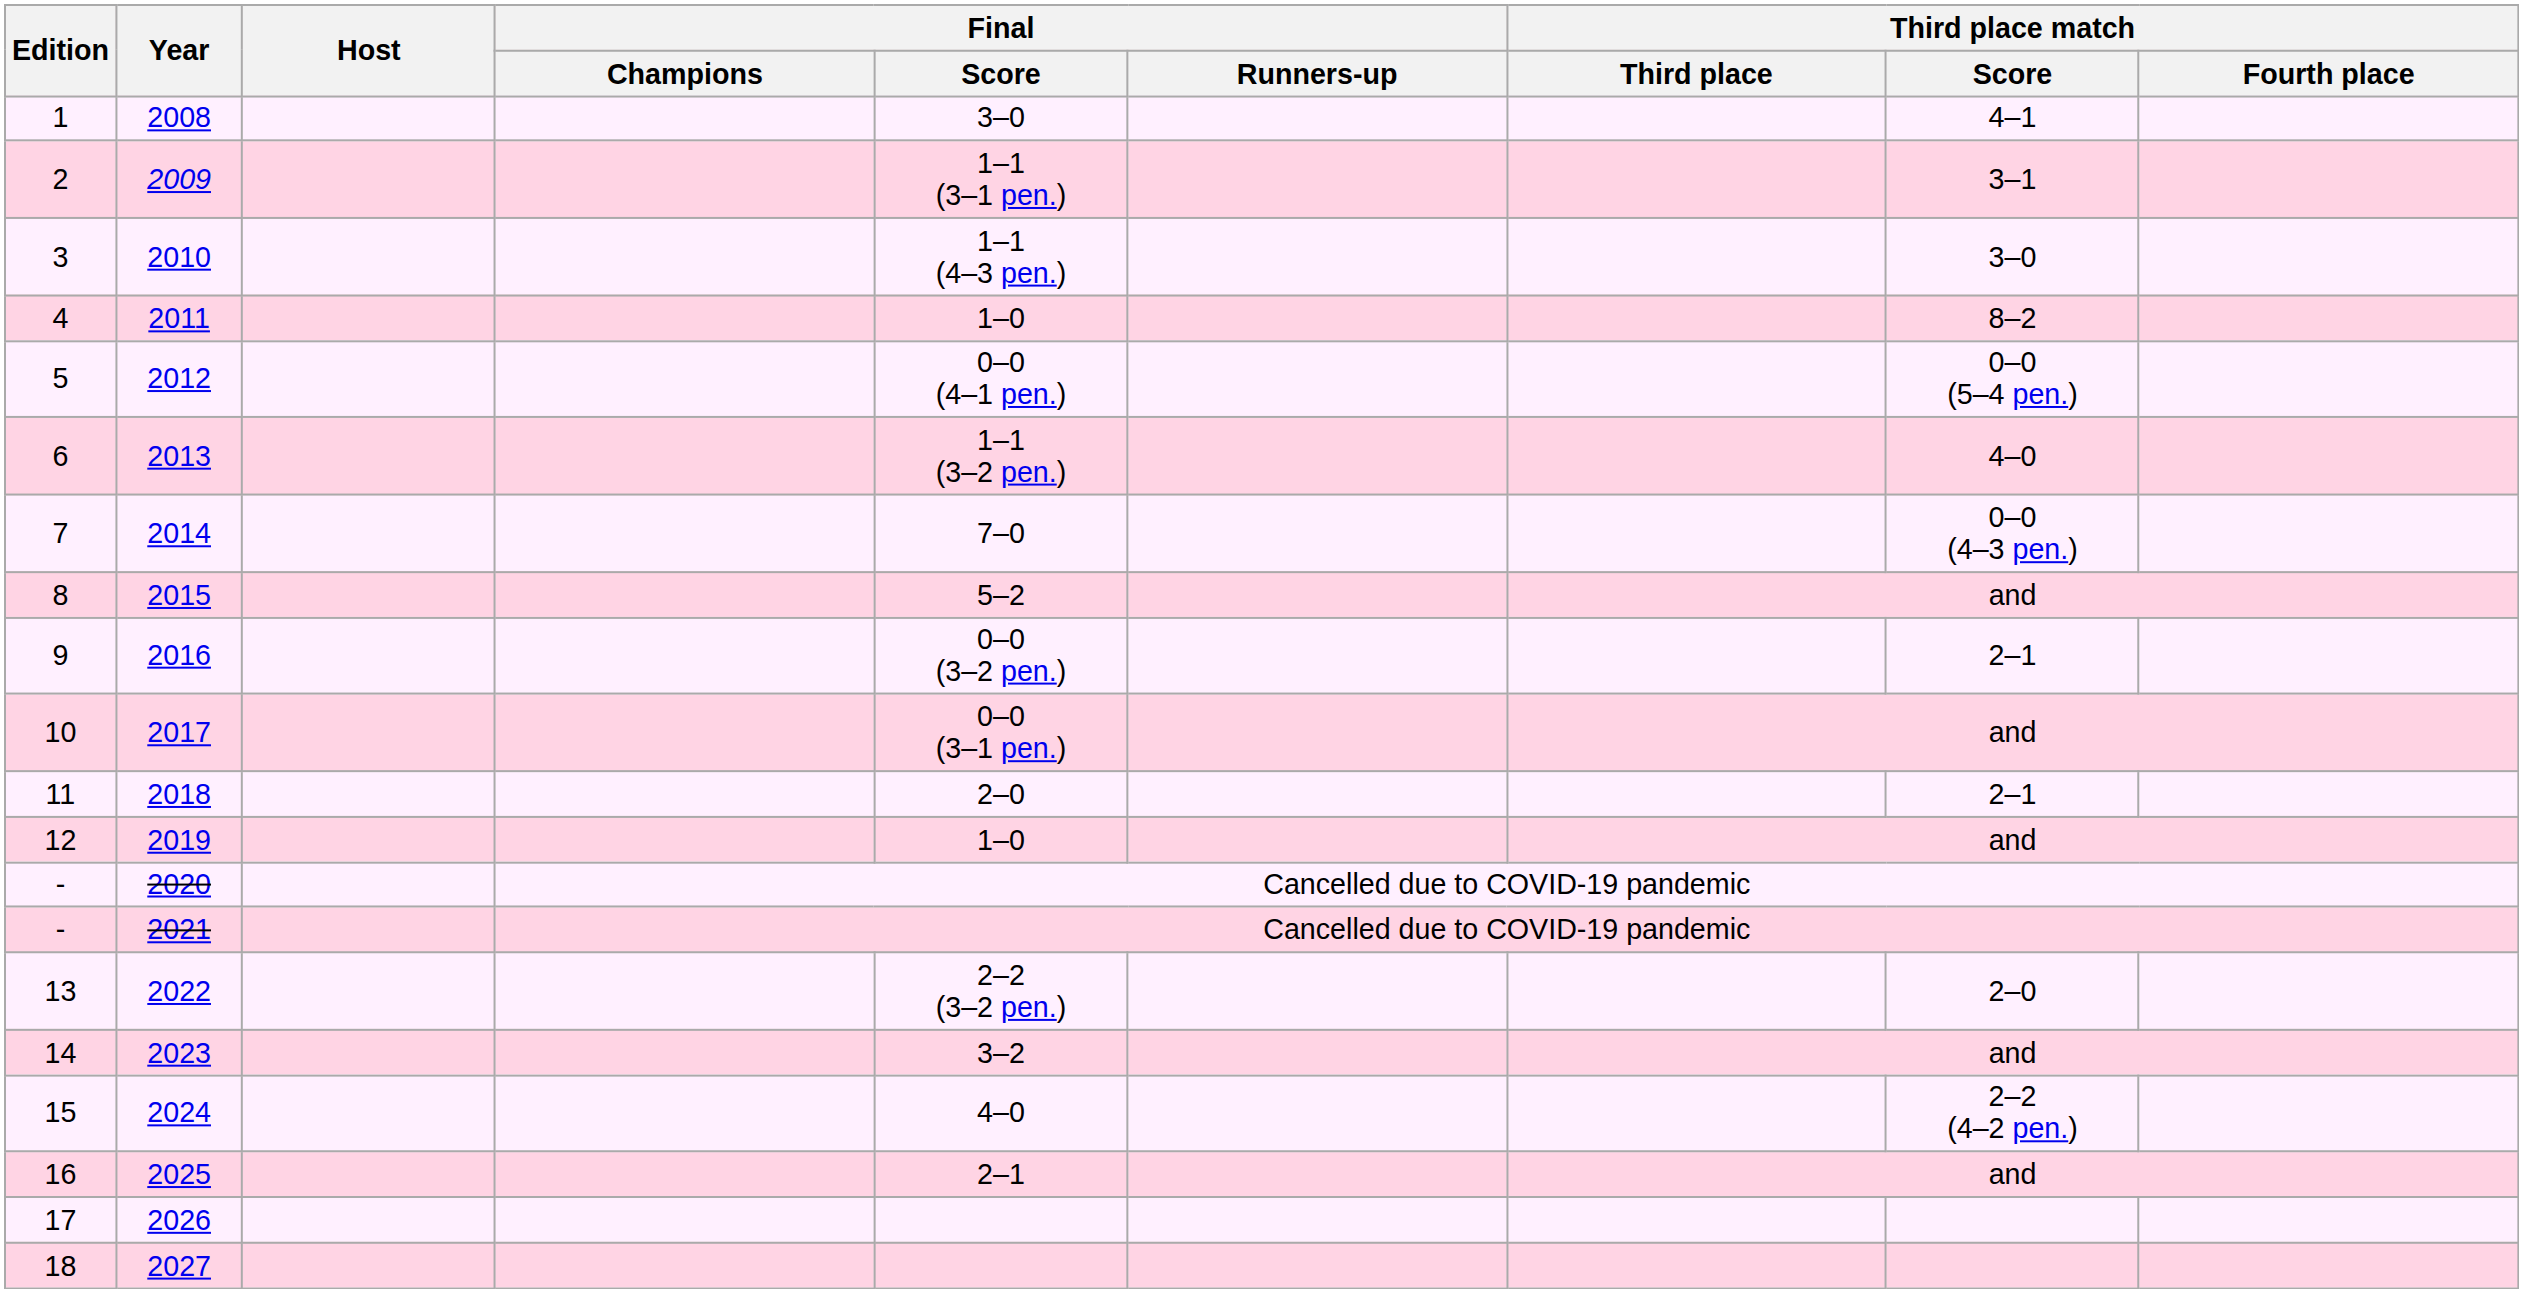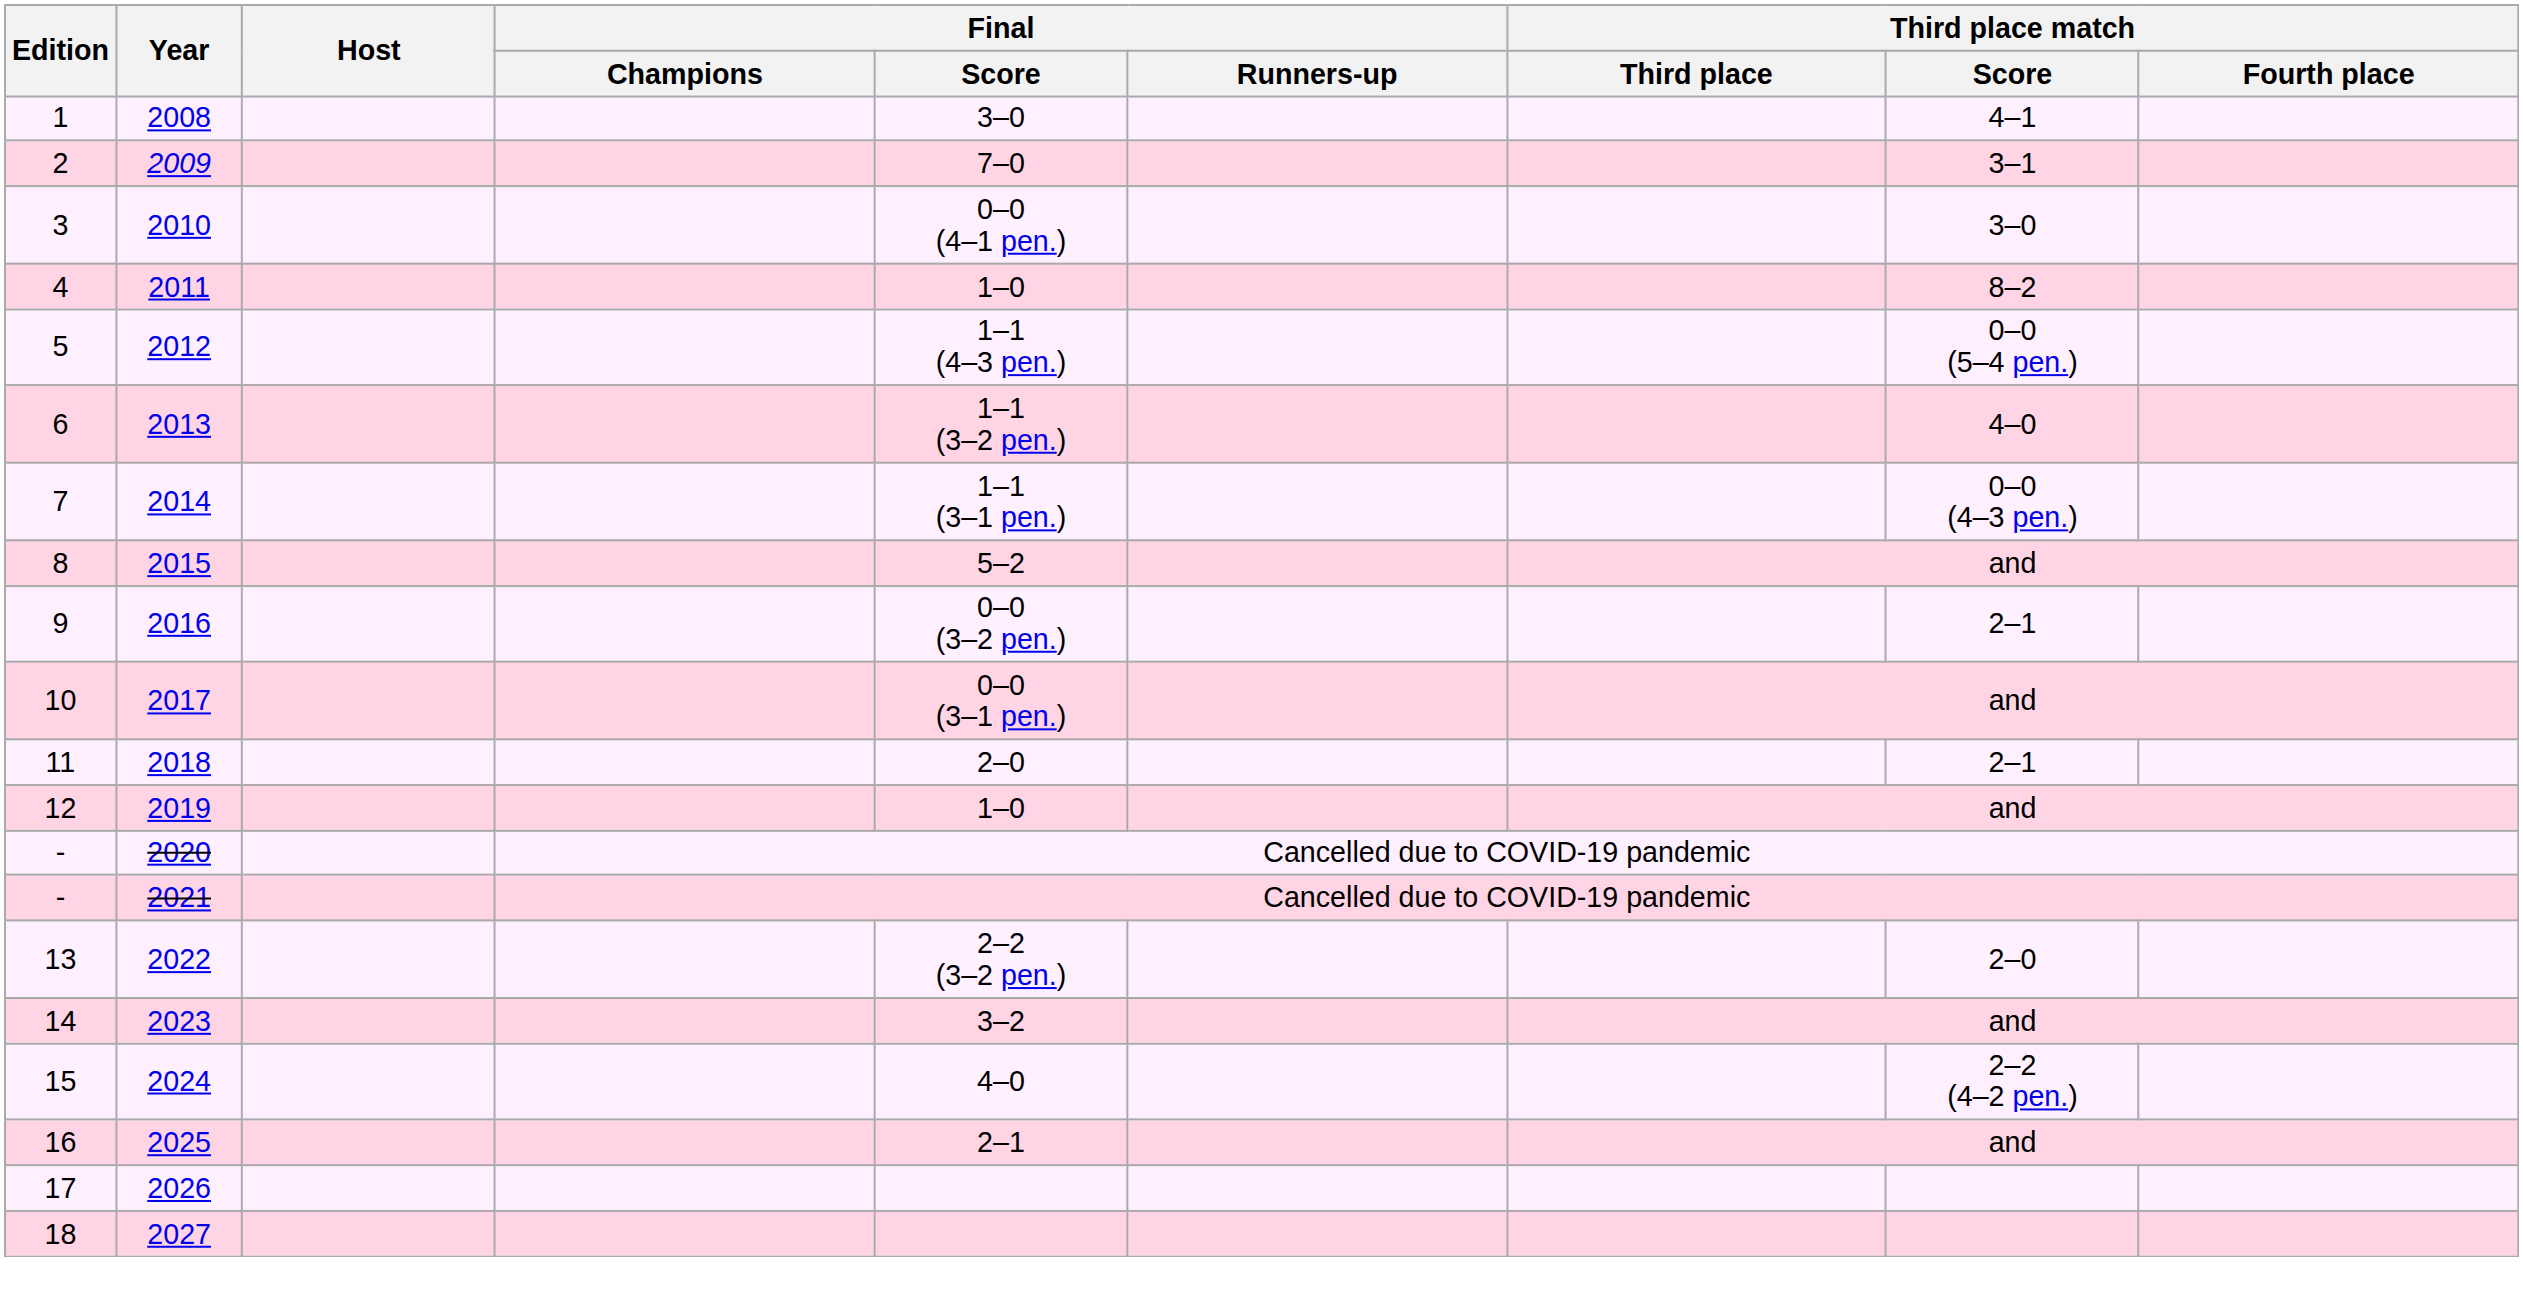 <table class="wikitable" border="1" style="border-collapse:collapse; font-size:90%;" cellpadding="3" cellspacing="0" width="100%">
 <tr bgcolor="#EFC1C4">
 <th rowspan=2 width=3%>Edition</th>
 <th rowspan=2 width=5%>Year</th>
 <th rowspan=2 width=10%>Host</th>
 <th colspan=3>Final</th>
 <th colspan=3>Third place match</th>
 </tr>
 <tr bgcolor="#EFEFEF">
 <th width=15%>Champions</th>
 <th width=10%>Score</th>
 <th width=15%>Runners-up</th>
 <th width=15%>Third place</th>
 <th width=10%>Score</th>
 <th width=15%>Fourth place</th>
 </tr>
 <tr align="center" bgcolor="#fff0ff">
 <td>1</td>
 <td><a href='#'>2008</a></td>
 <td align=left></td>
 <td><strong></strong></td>
 <td>3–0</td>
 <td></td>
 <td></td>
 <td>4–1</td>
 <td></td>
 </tr>
 <tr align="center" bgcolor="#FFD4E4">
 <td>2</td>
 <td><em><a href='#'>2009</a></em></td>
 <td align=left></td>
 <td><strong></strong></td>
-<td>1–1 <br> (3–1 <a href='#'>pen.</a>)</td>
+<td>7–0</td>
 <td></td>
 <td></td>
 <td>3–1</td>
 <td></td>
 </tr>
 <tr align="center" bgcolor="#fff0ff">
 <td>3</td>
 <td><a href='#'>2010</a></td>
 <td align=left></td>
 <td><strong></strong></td>
-<td>1–1 <br> (4–3 <a href='#'>pen.</a>)</td>
+<td>0–0 <br> (4–1 <a href='#'>pen.</a>)</td>
 <td></td>
 <td></td>
 <td>3–0</td>
 <td></td>
 </tr>
 <tr align="center" bgcolor="#FFD4E4">
 <td>4</td>
 <td><a href='#'>2011</a></td>
 <td align=left></td>
 <td><strong></strong></td>
 <td>1–0</td>
 <td></td>
 <td></td>
 <td>8–2</td>
 <td></td>
 </tr>
 <tr align="center" bgcolor="#fff0ff">
 <td>5</td>
 <td><a href='#'>2012</a></td>
 <td align=left></td>
 <td><strong></strong></td>
-<td>0–0 <br> (4–1 <a href='#'>pen.</a>)</td>
+<td>1–1 <br> (4–3 <a href='#'>pen.</a>)</td>
 <td></td>
 <td></td>
 <td>0–0 <br> (5–4 <a href='#'>pen.</a>)</td>
 <td></td>
 </tr>
 <tr align="center" bgcolor="#FFD4E4">
 <td>6</td>
 <td><a href='#'>2013</a></td>
 <td align=left></td>
 <td><strong></strong></td>
 <td>1–1 <br> (3–2 <a href='#'>pen.</a>)</td>
 <td></td>
 <td></td>
 <td>4–0</td>
 <td></td>
 </tr>
 <tr align="center" bgcolor="#fff0ff">
 <td>7</td>
 <td><a href='#'>2014</a></td>
 <td align=left></td>
 <td><strong></strong></td>
-<td>7–0</td>
+<td>1–1 <br> (3–1 <a href='#'>pen.</a>)</td>
 <td></td>
 <td></td>
 <td>0–0 <br> (4–3 <a href='#'>pen.</a>)</td>
 <td></td>
 </tr>
 <tr align="center" bgcolor="#FFD4E4">
 <td>8</td>
 <td><a href='#'>2015</a></td>
 <td align=left></td>
 <td><strong></strong></td>
 <td>5–2</td>
 <td></td>
 <td colspan=3> and </td>
 </tr>
 <tr align="center" bgcolor="#fff0ff">
 <td>9</td>
 <td><a href='#'>2016</a></td>
 <td align=left></td>
 <td><strong></strong></td>
 <td>0–0 <br> (3–2 <a href='#'>pen.</a>)</td>
 <td></td>
 <td></td>
 <td>2–1</td>
 <td></td>
 </tr>
 <tr align="center" bgcolor="#FFD4E4">
 <td>10</td>
 <td><a href='#'>2017</a></td>
 <td align=left></td>
 <td><strong></strong></td>
 <td>0–0 <br> (3–1 <a href='#'>pen.</a>)</td>
 <td></td>
 <td colspan=3> and </td>
 </tr>
 <tr align="center" bgcolor="#fff0ff">
 <td>11</td>
 <td><a href='#'>2018</a></td>
 <td align=left></td>
 <td><strong></strong></td>
 <td>2–0</td>
 <td></td>
 <td></td>
 <td>2–1</td>
 <td></td>
 </tr>
 <tr align="center" bgcolor="#FFD4E4">
 <td>12</td>
 <td><a href='#'>2019</a></td>
 <td align=left></td>
 <td><strong></strong></td>
 <td>1–0</td>
 <td></td>
 <td colspan=3> and </td>
 </tr>
 <tr align="center" bgcolor="#fff0ff">
 <td>-</td>
 <td><s><a href='#'>2020</a></s></td>
 <td align=left><s></s></td>
 <td colspan=6>Cancelled due to COVID-19 pandemic</td>
 </tr>
 <tr align="center" bgcolor="#FFD4E4">
 <td>-</td>
 <td><s><a href='#'>2021</a></s></td>
 <td align=left><s></s></td>
 <td colspan=6>Cancelled due to COVID-19 pandemic</td>
 </tr>
 <tr align="center" bgcolor="#fff0ff">
 <td>13</td>
 <td><a href='#'>2022</a></td>
 <td align=left></td>
 <td><strong></strong></td>
 <td>2–2 <br> (3–2 <a href='#'>pen.</a>)</td>
 <td></td>
 <td></td>
 <td>2–0</td>
 <td></td>
 </tr>
 <tr align="center" bgcolor="#FFD4E4">
 <td>14</td>
 <td><a href='#'>2023</a></td>
 <td align=left></td>
 <td><strong></strong></td>
 <td>3–2</td>
 <td></td>
 <td colspan=3> and </td>
 </tr>
 <tr align="center" bgcolor="#fff0ff">
 <td>15</td>
 <td><a href='#'>2024</a></td>
 <td align=left></td>
 <td><strong></strong></td>
 <td>4–0</td>
 <td></td>
 <td></td>
 <td>2–2 <br> (4–2 <a href='#'>pen.</a>)</td>
 <td></td>
 </tr>
 <tr align="center" bgcolor="#FFD4E4">
 <td>16</td>
 <td><a href='#'>2025</a></td>
 <td align=left></td>
 <td><strong></strong></td>
 <td>2–1</td>
 <td></td>
 <td colspan=3> and </td>
 </tr>
 <tr align="center" bgcolor="#fff0ff">
 <td>17</td>
 <td><a href='#'>2026</a></td>
 <td align=left></td>
 <td></td>
 <td></td>
 <td></td>
 <td></td>
 <td></td>
 <td></td>
 </tr>
 <tr align="center" bgcolor="#FFD4E4">
 <td>18</td>
 <td><a href='#'>2027</a></td>
 <td align=left></td>
 <td></td>
 <td></td>
 <td></td>
 <td></td>
 <td></td>
 <td></td>
 </tr>
 </table>
